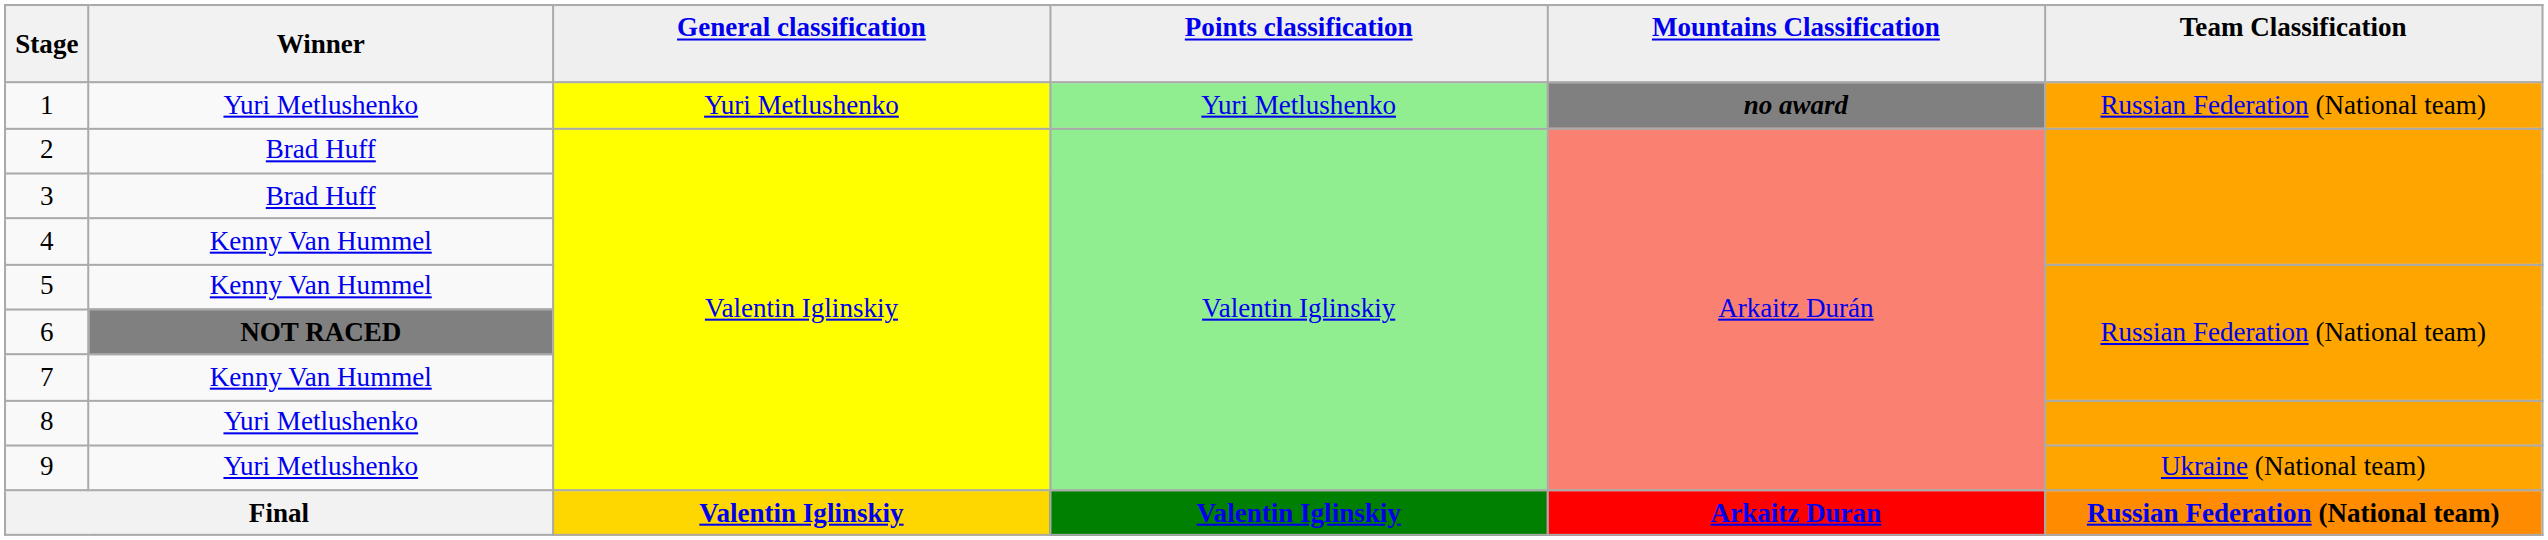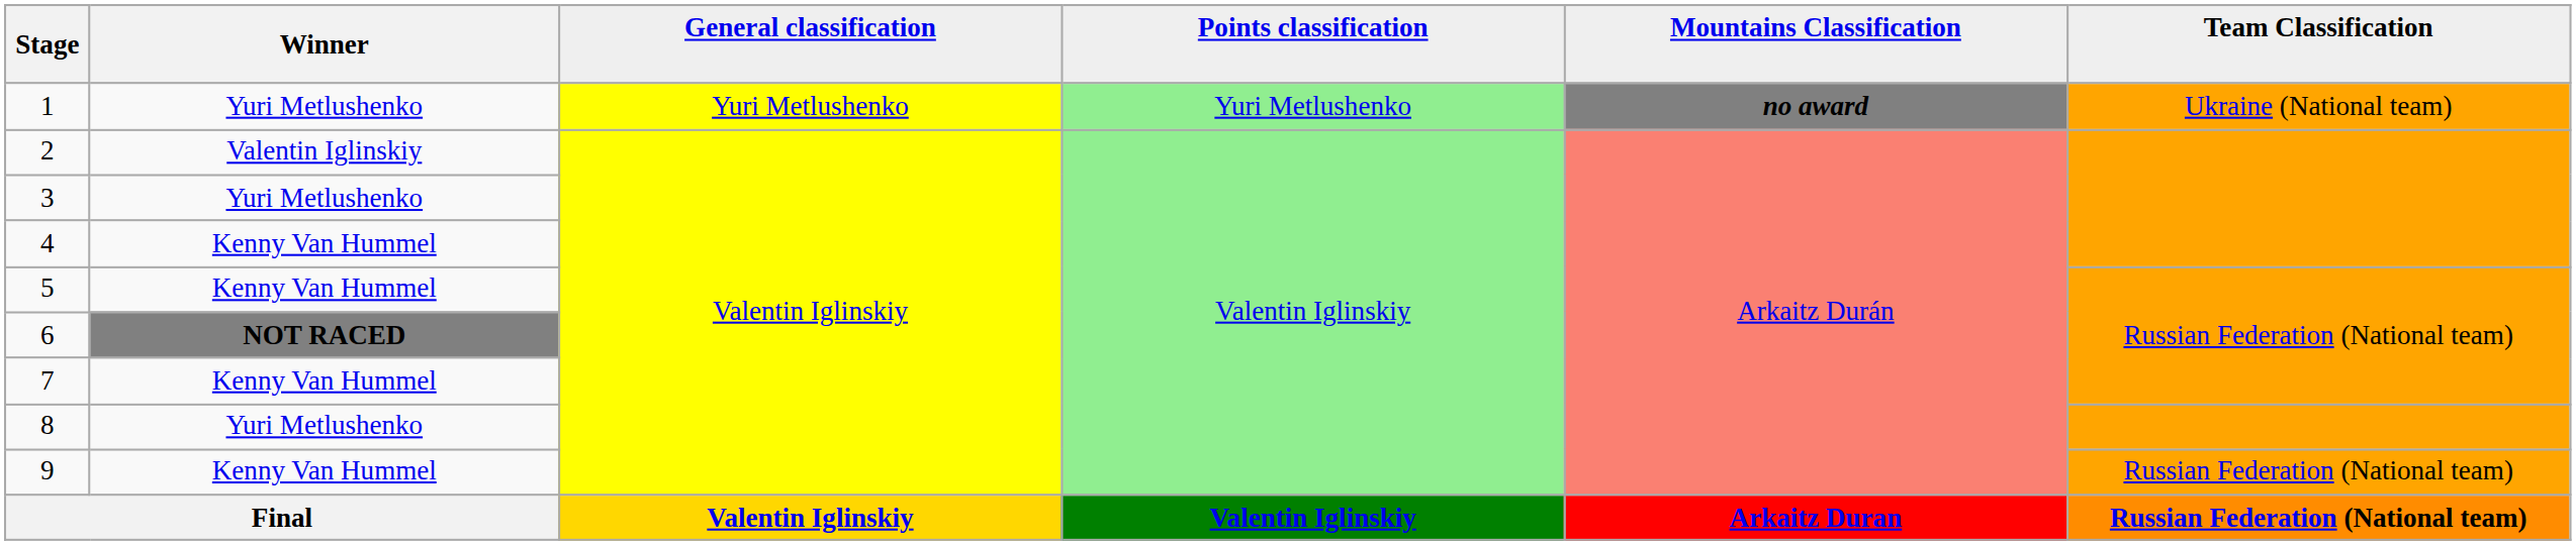 <table class="wikitable" style="text-align: center; font-size:smaller;">
 <tr style="background:#efefef;">
 <th style="width:1%;">Stage</th>
 <th style="width:14%;">Winner</th>
 <th style="background:#efefef; width:15%;"><a href='#'>General classification</a><br><br></th>
 <th style="background:#efefef; width:15%;"><a href='#'>Points classification</a><br><br></th>
 <th style="background:#efefef; width:15%;"><a href='#'>Mountains Classification</a><br><br></th>
 <th style="background:#efefef; width:15%;">Team Classification<br><br></th>
 </tr>
 <tr>
 <td>1</td>
 <td><a href='#'>Yuri Metlushenko</a></td>
 <td style="background:yellow;"><a href='#'>Yuri Metlushenko</a></td>
 <td style="background:lightgreen;"><a href='#'>Yuri Metlushenko</a></td>
 <td style="background:gray;"><strong><em>no award</em></strong></td>
-<td style="background:orange;"><a href='#'>Russian Federation</a> (National team)</td>
+<td style="background:orange;"><a href='#'>Ukraine</a> (National team)</td>
 </tr>
 <tr>
 <td>2</td>
-<td><a href='#'>Brad Huff</a></td>
+<td><a href='#'>Valentin Iglinskiy</a></td>
 <td style="background:yellow;" rowspan="8"><a href='#'>Valentin Iglinskiy</a></td>
 <td style="background:lightgreen;" rowspan="8"><a href='#'>Valentin Iglinskiy</a></td>
 <td style="background:salmon;" rowspan="8"><a href='#'>Arkaitz Durán</a></td>
 <td style="background:orange;" rowspan="3"></td>
 </tr>
 <tr>
 <td>3</td>
-<td><a href='#'>Brad Huff</a></td>
+<td><a href='#'>Yuri Metlushenko</a></td>
 </tr>
 <tr>
 <td>4</td>
 <td><a href='#'>Kenny Van Hummel</a></td>
 </tr>
 <tr>
 <td>5</td>
 <td><a href='#'>Kenny Van Hummel</a></td>
 <td style="background:orange;" rowspan="3"><a href='#'>Russian Federation</a> (National team)</td>
 </tr>
 <tr>
 <td>6</td>
 <td style="background:gray;"><strong>NOT RACED</strong></td>
 </tr>
 <tr>
 <td>7</td>
 <td><a href='#'>Kenny Van Hummel</a></td>
 </tr>
 <tr>
 <td>8</td>
 <td><a href='#'>Yuri Metlushenko</a></td>
 <td style="background:orange;"></td>
 </tr>
 <tr>
 <td>9</td>
-<td><a href='#'>Yuri Metlushenko</a></td>
-<td style="background:orange;"><a href='#'>Ukraine</a> (National team)</td>
+<td><a href='#'>Kenny Van Hummel</a></td>
+<td style="background:orange;"><a href='#'>Russian Federation</a> (National team)</td>
 </tr>
 <tr>
 <th colspan=2><strong>Final</strong></th>
 <th style="background:gold;"><a href='#'>Valentin Iglinskiy</a></th>
 <th style="background:green;"><a href='#'>Valentin Iglinskiy</a></th>
 <th style="background:red;"><a href='#'>Arkaitz Duran</a></th>
 <th style="background:darkorange;"><a href='#'>Russian Federation</a> (National team)</th>
 </tr>
 </table>
